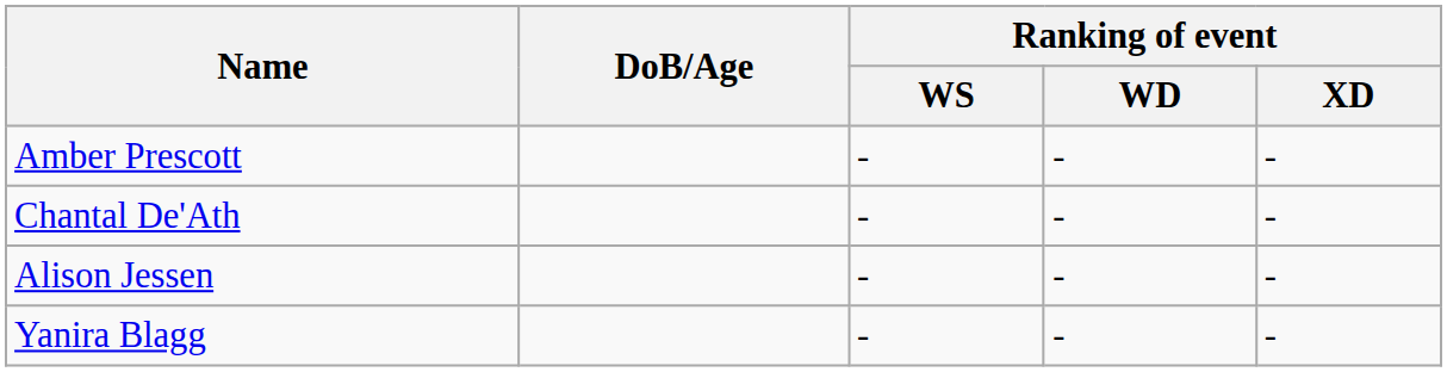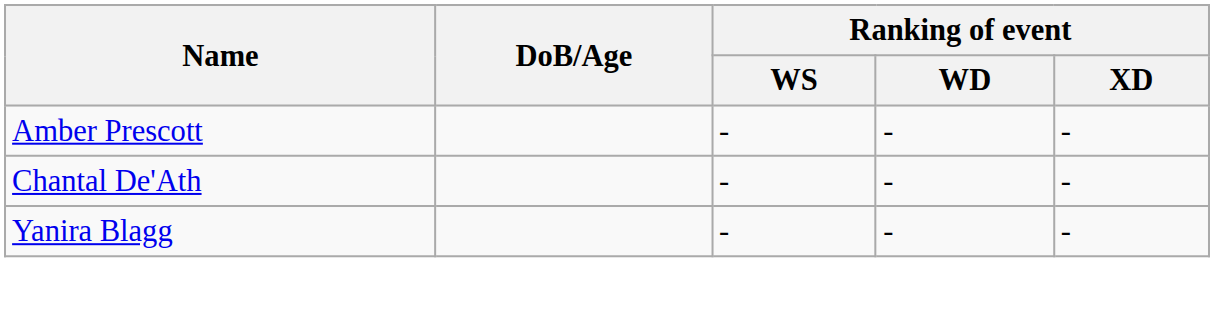 <table class="wikitable" style="width:600px; font-size:95%;">
 <tr>
 <th rowspan="2" align="left">Name</th>
 <th rowspan="2" align="left">DoB/Age</th>
 <th colspan="3" align="center">Ranking of event</th>
 </tr>
 <tr>
 <th align="center">WS</th>
 <th>WD</th>
 <th align="center">XD</th>
 </tr>
 <tr>
 <td><a href='#'>Amber Prescott</a></td>
 <td></td>
 <td>-</td>
 <td>-</td>
 <td>-</td>
 </tr>
 <tr>
 <td><a href='#'>Chantal De'Ath</a></td>
 <td></td>
 <td>-</td>
 <td>-</td>
 <td>-</td>
 </tr>
 <tr>
-<td><a href='#'>Alison Jessen</a></td>
-<td></td>
-<td>-</td>
-<td>-</td>
-<td>-</td>
-</tr>
-<tr>
 <td><a href='#'>Yanira Blagg</a></td>
 <td></td>
 <td>-</td>
 <td>-</td>
 <td>-</td>
 </tr>
 </table>
